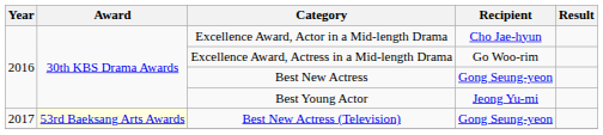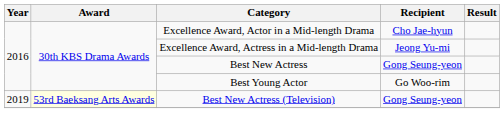 <table class="wikitable sortable plainrowheaders" style="text-align:center;">
 <tr>
 <th>Year</th>
 <th>Award</th>
 <th>Category</th>
 <th>Recipient</th>
 <th>Result</th>
 </tr>
 <tr>
 <td rowspan="4">2016</td>
 <td rowspan="4"><a href='#'>30th KBS Drama Awards</a></td>
 <td>Excellence Award, Actor in a Mid-length Drama</td>
 <td><a href='#'>Cho Jae-hyun</a></td>
 <td></td>
 </tr>
 <tr>
 <td>Excellence Award, Actress in a Mid-length Drama</td>
-<td>Go Woo-rim</td>
+<td><a href='#'>Jeong Yu-mi</a></td>
 <td></td>
 </tr>
 <tr>
 <td>Best New Actress</td>
 <td><a href='#'>Gong Seung-yeon</a></td>
 <td></td>
 </tr>
 <tr>
 <td>Best Young Actor</td>
-<td><a href='#'>Jeong Yu-mi</a></td>
+<td>Go Woo-rim</td>
 <td></td>
 </tr>
 <tr>
-<td>2017</td>
+<td>2019</td>
 <td style="background: lightyellow;"><a href='#'>53rd Baeksang Arts Awards</a></td>
 <td><a href='#'>Best New Actress (Television)</a></td>
 <td><a href='#'>Gong Seung-yeon</a></td>
 <td></td>
 </tr>
 <tr>
 </tr>
 </table>
